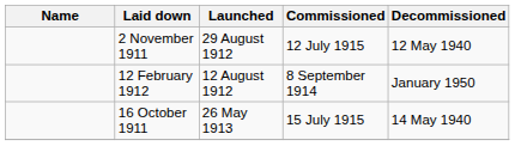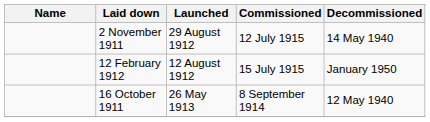 <table class="wikitable">
 <tr>
 <th width="120">Name</th>
 <th width="90">Laid down</th>
 <th width="90">Launched</th>
 <th width="90">Commissioned</th>
 <th width="90">Decommissioned</th>
 </tr>
 <tr>
 <td></td>
 <td>2 November 1911</td>
 <td>29 August 1912</td>
 <td>12 July 1915</td>
-<td>12 May 1940</td>
+<td>14 May 1940</td>
 </tr>
 <tr>
 <td></td>
 <td>12 February 1912</td>
 <td>12 August 1912</td>
-<td>8 September 1914</td>
+<td>15 July 1915</td>
 <td>January 1950</td>
 </tr>
 <tr>
 <td></td>
 <td>16 October 1911</td>
 <td>26 May 1913</td>
-<td>15 July 1915</td>
-<td>14 May 1940</td>
+<td>8 September 1914</td>
+<td>12 May 1940</td>
 </tr>
 <tr>
 </tr>
 </table>
